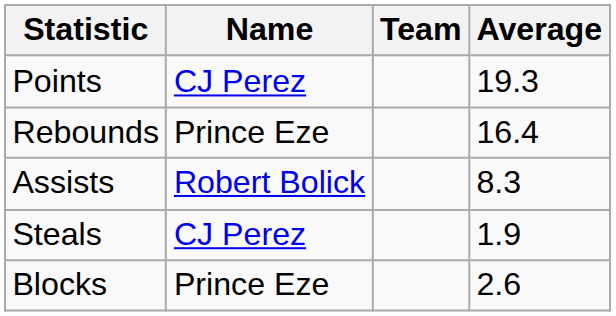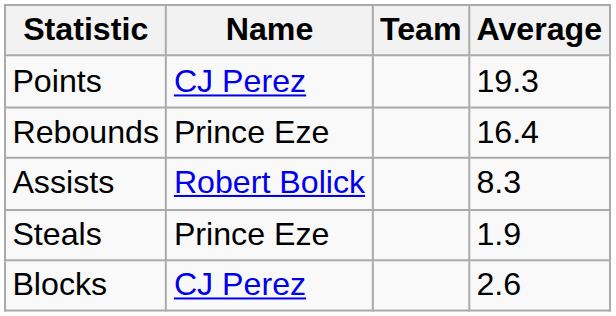 <table class=wikitable>
 <tr>
 <th>Statistic</th>
 <th>Name</th>
 <th>Team</th>
 <th>Average</th>
 </tr>
 <tr>
 <td>Points</td>
 <td> <a href='#'>CJ Perez</a></td>
 <td></td>
 <td>19.3</td>
 </tr>
 <tr>
 <td>Rebounds</td>
 <td> Prince Eze</td>
 <td></td>
 <td>16.4</td>
 </tr>
 <tr>
 <td>Assists</td>
 <td> <a href='#'>Robert Bolick</a></td>
 <td></td>
 <td>8.3</td>
 </tr>
 <tr>
 <td>Steals</td>
-<td> <a href='#'>CJ Perez</a></td>
+<td> Prince Eze</td>
 <td></td>
 <td>1.9</td>
 </tr>
 <tr>
 <td>Blocks</td>
-<td> Prince Eze</td>
+<td> <a href='#'>CJ Perez</a></td>
 <td></td>
 <td>2.6</td>
 </tr>
 </table>
